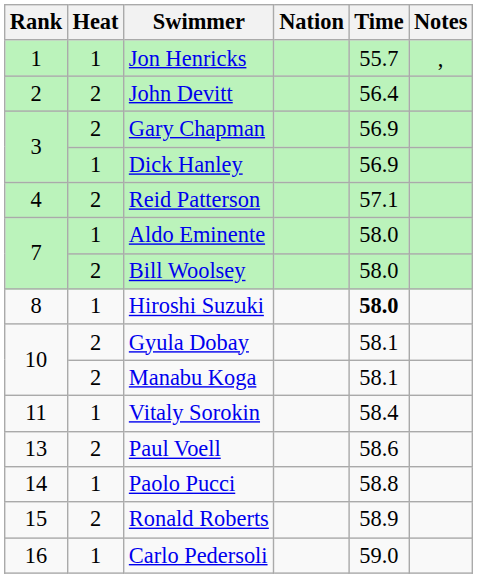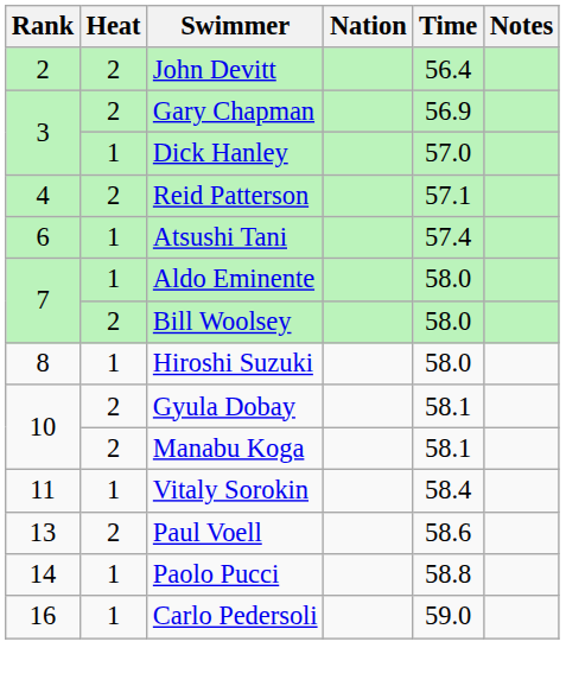 <table class="wikitable sortable" style=text-align:center>
 <tr>
 <th>Rank</th>
 <th>Heat</th>
 <th>Swimmer</th>
 <th>Nation</th>
 <th>Time</th>
 <th>Notes</th>
-</tr>
-<tr bgcolor=bbf3bb>
-<td>1</td>
-<td>1</td>
-<td align=left><a href='#'>Jon Henricks</a></td>
-<td align=left></td>
-<td>55.7</td>
-<td>, </td>
 </tr>
 <tr bgcolor=bbf3bb>
 <td>2</td>
 <td>2</td>
 <td align=left><a href='#'>John Devitt</a></td>
 <td align=left></td>
 <td>56.4</td>
 <td></td>
 </tr>
 <tr bgcolor=bbf3bb>
 <td rowspan=2>3</td>
 <td>2</td>
 <td align=left><a href='#'>Gary Chapman</a></td>
 <td align=left></td>
 <td>56.9</td>
 <td></td>
 </tr>
 <tr bgcolor=bbf3bb>
 <td>1</td>
 <td align=left><a href='#'>Dick Hanley</a></td>
 <td align=left></td>
-<td>56.9</td>
+<td>57.0</td>
 <td></td>
 </tr>
 <tr bgcolor=bbf3bb>
 <td>4</td>
 <td>2</td>
 <td align=left><a href='#'>Reid Patterson</a></td>
 <td align=left></td>
 <td>57.1</td>
+<td></td>
+</tr>
+<tr bgcolor=bbf3bb>
+<td>6</td>
+<td>1</td>
+<td align=left><a href='#'>Atsushi Tani</a></td>
+<td align=left></td>
+<td>57.4</td>
 <td></td>
 </tr>
 <tr bgcolor=bbf3bb>
 <td rowspan=2>7</td>
 <td>1</td>
 <td align=left><a href='#'>Aldo Eminente</a></td>
 <td align=left></td>
 <td>58.0</td>
 <td></td>
 </tr>
 <tr bgcolor=bbf3bb>
 <td>2</td>
 <td align=left><a href='#'>Bill Woolsey</a></td>
 <td align=left></td>
 <td>58.0</td>
 <td></td>
 </tr>
 <tr>
 <td>8</td>
 <td>1</td>
 <td align=left><a href='#'>Hiroshi Suzuki</a></td>
 <td align=left></td>
-<td><strong>58.0</strong></td>
+<td>58.0</td>
 <td></td>
 </tr>
 <tr>
 <td rowspan=2>10</td>
 <td>2</td>
 <td align=left><a href='#'>Gyula Dobay</a></td>
 <td align=left></td>
 <td>58.1</td>
 <td></td>
 </tr>
 <tr>
 <td>2</td>
 <td align=left><a href='#'>Manabu Koga</a></td>
 <td align=left></td>
 <td>58.1</td>
 <td></td>
 </tr>
 <tr>
 <td>11</td>
 <td>1</td>
 <td align=left><a href='#'>Vitaly Sorokin</a></td>
 <td align=left></td>
 <td>58.4</td>
 <td></td>
 </tr>
 <tr>
 <td>13</td>
 <td>2</td>
 <td align=left><a href='#'>Paul Voell</a></td>
 <td align=left></td>
 <td>58.6</td>
 <td></td>
 </tr>
 <tr>
 <td>14</td>
 <td>1</td>
 <td align=left><a href='#'>Paolo Pucci</a></td>
 <td align=left></td>
 <td>58.8</td>
 <td></td>
 </tr>
 <tr>
-<td>15</td>
-<td>2</td>
-<td align=left><a href='#'>Ronald Roberts</a></td>
-<td align=left></td>
-<td>58.9</td>
-<td></td>
-</tr>
-<tr>
 <td>16</td>
 <td>1</td>
 <td align=left><a href='#'>Carlo Pedersoli</a></td>
 <td align=left></td>
 <td>59.0</td>
 <td></td>
 </tr>
 </table>
